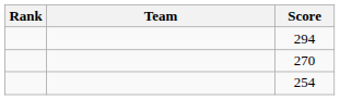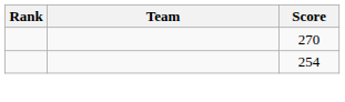 <table class=wikitable style="text-align:center">
 <tr>
 <th width=40>Rank</th>
 <th width=250>Team</th>
 <th width=60>Score</th>
-</tr>
-<tr>
-<td></td>
-<td align=left></td>
-<td>294</td>
 </tr>
 <tr>
 <td></td>
 <td align=left></td>
 <td>270</td>
 </tr>
 <tr>
 <td></td>
 <td align=left></td>
 <td>254</td>
 </tr>
 </table>
